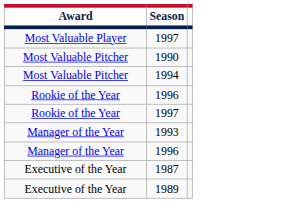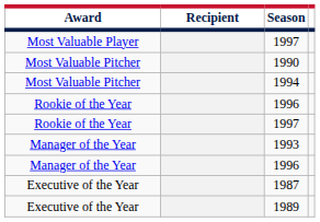 <table class="wikitable sortable plainrowheaders" style="text-align:center">
 <tr>
 <th width="185px" scope="col" style="background-color:#ffffff; border-top:#c8102e 5px solid; border-bottom:#071d49 5px solid; color:#071d49">Award</th>
+<th width="120px" scope="col" style="background-color:#ffffff; border-top:#c8102e 5px solid; border-bottom:#071d49 5px solid; color:#071d49">Recipient</th>
 <th scope="col" style="background-color:#ffffff; border-top:#c8102e 5px solid; border-bottom:#071d49 5px solid; color:#071d49">Season</th>
 <th class="unsortable" scope="col" style="background-color:#ffffff; border-top:#c8102e 5px solid; border-bottom:#071d49 5px solid; color:#071d49"></th>
 </tr>
 <tr>
 <td><a href='#'>Most Valuable Player</a></td>
+<th scope="row" style="text-align:center"></th>
 <td>1997</td>
 <td></td>
 </tr>
 <tr>
 <td><a href='#'>Most Valuable Pitcher</a></td>
+<th scope="row" style="text-align:center"></th>
 <td>1990</td>
 <td></td>
 </tr>
 <tr>
 <td><a href='#'>Most Valuable Pitcher</a></td>
+<th scope="row" style="text-align:center"></th>
 <td>1994</td>
 <td></td>
 </tr>
 <tr>
 <td><a href='#'>Rookie of the Year</a></td>
+<th scope="row" style="text-align:center"></th>
 <td>1996</td>
 <td></td>
 </tr>
 <tr>
 <td><a href='#'>Rookie of the Year</a></td>
+<th scope="row" style="text-align:center"></th>
 <td>1997</td>
 <td></td>
 </tr>
 <tr>
 <td><a href='#'>Manager of the Year</a></td>
+<th scope="row" style="text-align:center"> </th>
 <td>1993</td>
 <td></td>
 </tr>
 <tr>
 <td><a href='#'>Manager of the Year</a></td>
+<th scope="row" style="text-align:center"> </th>
 <td>1996</td>
 <td></td>
 </tr>
 <tr>
 <td>Executive of the Year</td>
+<th scope="row" style="text-align:center"> </th>
 <td>1987</td>
 <td></td>
 </tr>
 <tr>
 <td>Executive of the Year</td>
+<th scope="row" style="text-align:center"> </th>
 <td>1989</td>
 <td></td>
 </tr>
 </table>
